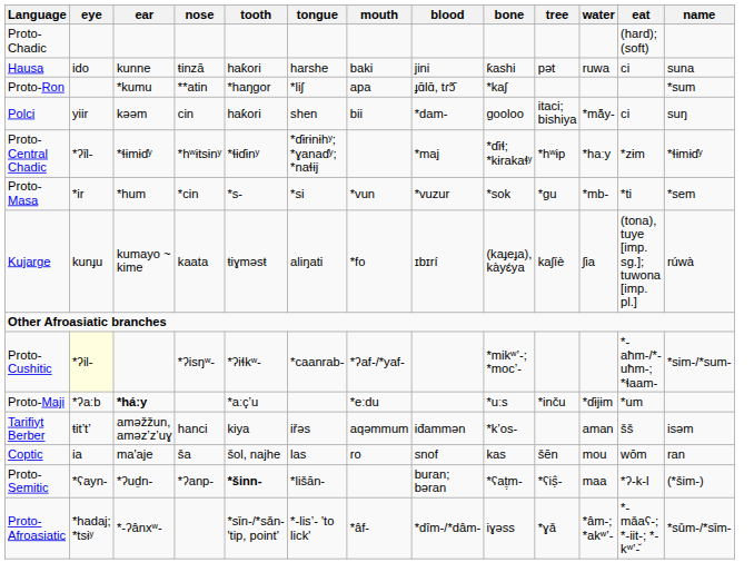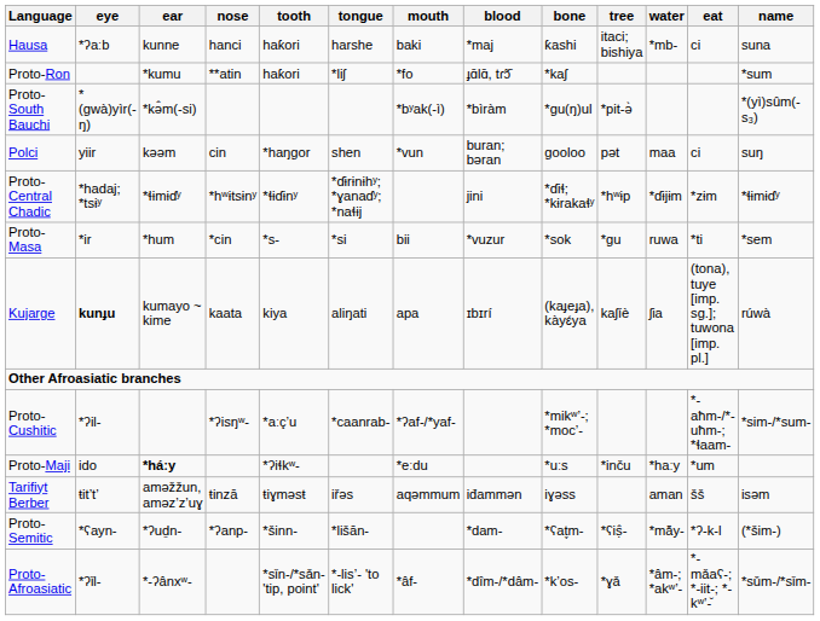 <table class="wikitable sortable"  style="font-size: 85%">
 <tr>
 <th>Language</th>
 <th>eye</th>
 <th>ear</th>
 <th>nose</th>
 <th>tooth</th>
 <th>tongue</th>
 <th>mouth</th>
 <th>blood</th>
 <th>bone</th>
 <th>tree</th>
 <th>water</th>
 <th>eat</th>
 <th>name</th>
 </tr>
 <tr>
-<td>Proto-Chadic</td>
-<td></td>
-<td></td>
-<td></td>
-<td></td>
-<td></td>
-<td></td>
-<td></td>
-<td></td>
-<td></td>
-<td></td>
-<td> (hard);  (soft)</td>
-<td></td>
-</tr>
-<tr>
 <td><a href='#'>Hausa</a></td>
-<td>ido</td>
+<td>*ʔaːb</td>
 <td>kunne</td>
-<td>ŧinzā</td>
+<td>hanci</td>
 <td>haƙori</td>
 <td>harshe</td>
 <td>baki</td>
-<td>jini</td>
+<td>*maj</td>
 <td>ƙashi</td>
-<td>pət</td>
-<td>ruwa</td>
+<td>itaci; bishiya</td>
+<td>*mb-</td>
 <td>ci</td>
 <td>suna</td>
 </tr>
 <tr>
 <td>Proto-<a href='#'>Ron</a></td>
 <td></td>
 <td>*kumu</td>
 <td>**atin</td>
-<td>*haŋgor</td>
+<td>haƙori</td>
 <td>*liʃ</td>
-<td>apa</td>
+<td>*fo</td>
 <td>ɟɑ̄lɑ̄, tɾɔ̃̄</td>
 <td>*kaʃ</td>
 <td></td>
 <td></td>
 <td></td>
 <td>*sum</td>
 </tr>
 <tr>
+<td>Proto-<a href='#'>South Bauchi</a></td>
+<td>*(gwà)yìr(-ŋ)</td>
+<td>*kə̂m(-si)</td>
+<td></td>
+<td></td>
+<td></td>
+<td>*bʸak(-ì)</td>
+<td>*bìràm</td>
+<td>*gu(ŋ)ul</td>
+<td>*pit-ə̀</td>
+<td></td>
+<td></td>
+<td>*(yì)sûm(-s₃)</td>
+</tr>
+<tr>
 <td><a href='#'>Polci</a></td>
 <td>yiir</td>
 <td>kəəm</td>
 <td>cin</td>
-<td>haƙori</td>
+<td>*haŋgor</td>
 <td>shen</td>
-<td>bii</td>
-<td>*dam-</td>
+<td>*vun</td>
+<td>buran; bəran</td>
 <td>gooloo</td>
-<td>itaci; bishiya</td>
-<td>*mā̆y-</td>
+<td>pət</td>
+<td>maa</td>
 <td>ci</td>
 <td>suŋ</td>
 </tr>
 <tr>
 <td>Proto-<a href='#'>Central Chadic</a></td>
-<td>*ʔǐl-</td>
+<td>*hadaj; *tsɨʸ</td>
 <td>*ɬɨmɨɗʸ</td>
 <td>*hʷɨtsɨnʸ</td>
 <td>*ɬɨɗɨnʸ</td>
 <td>*ɗɨrɨnɨhʸ; *ɣanaɗʸ; *naɬɨj</td>
 <td></td>
-<td>*maj</td>
+<td>jini</td>
 <td>*ɗiɬ; *kɨrakaɬʸ</td>
 <td>*hʷɨp</td>
-<td>*haːy</td>
+<td>*ɗɨjɨm</td>
 <td>*zɨm</td>
 <td>*ɬɨmɨɗʸ</td>
 </tr>
 <tr>
 <td>Proto-<a href='#'>Masa</a></td>
 <td>*ir</td>
 <td>*hum</td>
 <td>*cin</td>
 <td>*s-</td>
 <td>*si</td>
-<td>*vun</td>
+<td>bii</td>
 <td>*vuzur</td>
 <td>*sok</td>
 <td>*gu</td>
-<td>*mb-</td>
+<td>ruwa</td>
 <td>*ti</td>
 <td>*sem</td>
 </tr>
 <tr>
 <td><a href='#'>Kujarge</a></td>
-<td>kunɟu</td>
+<td><strong>kunɟu</strong></td>
 <td>kumayo ~ kime</td>
 <td>kaata</td>
-<td>ŧiɣməsŧ</td>
+<td>kiya</td>
 <td>aliŋati</td>
-<td>*fo</td>
+<td>apa</td>
 <td>ɪbɪrí</td>
 <td>(kaɟeɟa), kàyɛ́ya</td>
 <td>kaʃíè</td>
 <td>ʃia</td>
 <td>(tona), tuye [imp. sg.]; tuwona [imp. pl.]</td>
 <td>rúwà</td>
 </tr>
 <tr>
 <td colspan = "13"><strong>Other Afroasiatic branches</strong></td>
 </tr>
 <tr>
 <td>Proto-<a href='#'>Cushitic</a></td>
-<td style="background: lightyellow;">*ʔil-</td>
+<td>*ʔil-</td>
 <td></td>
 <td>*ʔisŋʷ-</td>
-<td>*ʔiɬkʷ-</td>
+<td>*aːç’u</td>
 <td>*caanrab-</td>
 <td>*ʔaf-/*yaf-</td>
 <td></td>
 <td>*mikʷ’-; *moc’-</td>
 <td></td>
 <td></td>
 <td>*-aħm-/*-uħm-; *ɬaam-</td>
 <td>*sim-/*sum-</td>
 </tr>
 <tr>
 <td>Proto-<a href='#'>Maji</a></td>
-<td>*ʔaːb</td>
+<td>ido</td>
 <td><strong>*háːy</strong></td>
 <td></td>
-<td>*aːç’u</td>
+<td>*ʔiɬkʷ-</td>
 <td></td>
 <td>*eːdu</td>
 <td></td>
 <td>*uːs</td>
 <td>*inču</td>
-<td>*ɗɨjɨm</td>
+<td>*haːy</td>
 <td>*um</td>
 <td></td>
 </tr>
 <tr>
 <td><a href='#'>Tarifiyt Berber</a></td>
 <td>ŧit’t’</td>
 <td>aməžžun, aməz’z’uɣ</td>
-<td>hanci</td>
-<td>kiya</td>
+<td>ŧinzā</td>
+<td>ŧiɣməsŧ</td>
 <td>iřəs</td>
 <td>aqəmmum</td>
 <td>iđammən</td>
-<td>*k’os-</td>
+<td>iɣəss</td>
 <td></td>
 <td>aman</td>
 <td>šš</td>
 <td>isəm</td>
 </tr>
 <tr>
-<td><a href='#'>Coptic</a></td>
-<td>ia</td>
-<td>ma'aje</td>
-<td>ša</td>
-<td>šol, najhe</td>
-<td>las</td>
-<td>ro</td>
-<td>snof</td>
-<td>kas</td>
-<td>šēn</td>
-<td>mou</td>
-<td>wōm</td>
-<td>ran</td>
-</tr>
-<tr>
 <td>Proto-<a href='#'>Semitic</a></td>
 <td>*ʕayn-</td>
 <td>*ʔuḏn-</td>
 <td>*ʔanp-</td>
-<td><strong>*šinn-</strong></td>
+<td>*šinn-</td>
 <td>*lišān-</td>
 <td></td>
-<td>buran; bəran</td>
+<td>*dam-</td>
 <td>*ʕaṯ̣m-</td>
 <td>*ʕiṣ̂-</td>
-<td>maa</td>
+<td>*mā̆y-</td>
 <td>*ʔ-k-l</td>
 <td>(*šim-)</td>
 </tr>
 <tr>
 <td><a href='#'>Proto-Afroasiatic</a></td>
-<td>*hadaj; *tsɨʸ</td>
+<td>*ʔǐl-</td>
 <td>*-ʔânxʷ-</td>
 <td></td>
 <td>*sǐn-/*sǎn- 'tip, point'</td>
 <td>*-lis’- 'to lick'</td>
 <td>*âf-</td>
 <td>*dîm-/*dâm-</td>
-<td>iɣəss</td>
+<td>*k’os-</td>
 <td>*ɣǎ</td>
 <td>*âm-; *akʷ’-</td>
 <td>*-mǎaʕ-; *-iit-; *-kʷ’-̌</td>
 <td>*sǔm-/*sǐm-</td>
 </tr>
 </table>
